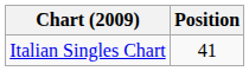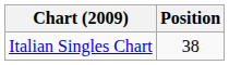 <table class="wikitable sortable">
 <tr>
 <th>Chart (2009)</th>
 <th>Position</th>
 </tr>
 <tr>
 <td><a href='#'>Italian Singles Chart</a></td>
-<td style="text-align:center;">41</td>
+<td style="text-align:center;">38</td>
 </tr>
 </table>
